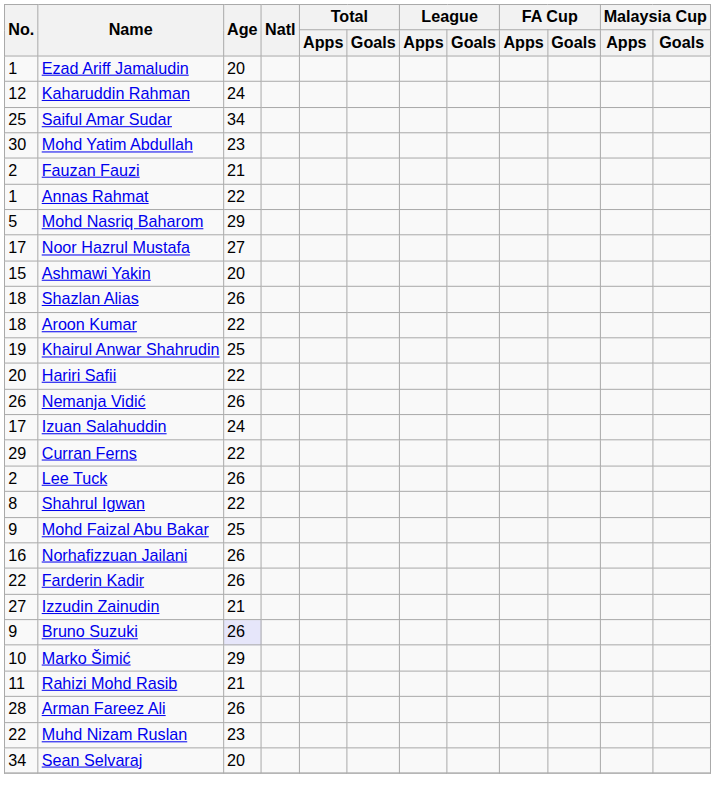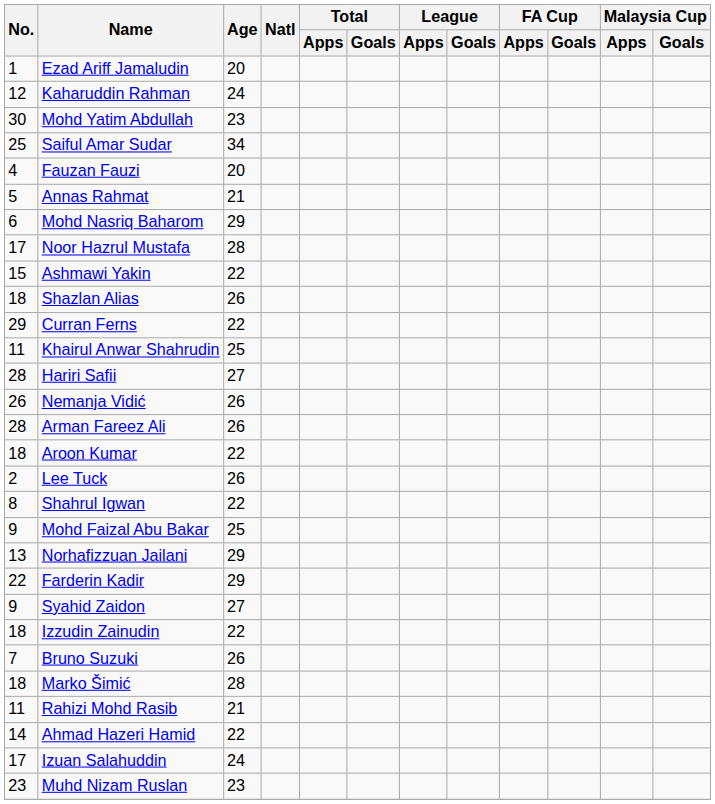 <table class="wikitable sortable">
 <tr>
 <th rowspan="2">No.</th>
 <th rowspan="2">Name</th>
 <th rowspan="2">Age</th>
 <th rowspan="2">Natl</th>
 <th colspan="2">Total</th>
 <th colspan="2">League</th>
 <th colspan="2">FA Cup</th>
 <th colspan="2">Malaysia Cup</th>
 </tr>
 <tr>
 <th>Apps</th>
 <th>Goals</th>
 <th>Apps</th>
 <th>Goals</th>
 <th>Apps</th>
 <th>Goals</th>
 <th>Apps</th>
 <th>Goals</th>
 </tr>
 <tr>
 <td>1</td>
 <td><a href='#'>Ezad Ariff Jamaludin</a></td>
 <td>20</td>
 <td></td>
 <td></td>
 <td></td>
 <td></td>
 <td></td>
 <td></td>
 <td></td>
 <td></td>
 <td></td>
 </tr>
 <tr>
 <td>12</td>
 <td><a href='#'>Kaharuddin Rahman</a></td>
 <td>24</td>
 <td></td>
 <td></td>
 <td></td>
 <td></td>
 <td></td>
 <td></td>
 <td></td>
 <td></td>
 <td></td>
 </tr>
 <tr>
+<td>30</td>
+<td><a href='#'>Mohd Yatim Abdullah</a></td>
+<td>23</td>
+<td></td>
+<td></td>
+<td></td>
+<td></td>
+<td></td>
+<td></td>
+<td></td>
+<td></td>
+<td></td>
+</tr>
+<tr>
 <td>25</td>
 <td><a href='#'>Saiful Amar Sudar</a></td>
 <td>34</td>
 <td></td>
 <td></td>
 <td></td>
 <td></td>
 <td></td>
 <td></td>
 <td></td>
 <td></td>
 <td></td>
 </tr>
 <tr>
-<td>30</td>
-<td><a href='#'>Mohd Yatim Abdullah</a></td>
-<td>23</td>
+<td>4</td>
+<td><a href='#'>Fauzan Fauzi</a></td>
+<td>20</td>
 <td></td>
 <td></td>
 <td></td>
 <td></td>
 <td></td>
 <td></td>
 <td></td>
 <td></td>
 <td></td>
 </tr>
 <tr>
-<td>2</td>
-<td><a href='#'>Fauzan Fauzi</a></td>
+<td>5</td>
+<td><a href='#'>Annas Rahmat</a></td>
 <td>21</td>
 <td></td>
 <td></td>
 <td></td>
 <td></td>
 <td></td>
 <td></td>
 <td></td>
 <td></td>
 <td></td>
 </tr>
 <tr>
-<td>1</td>
-<td><a href='#'>Annas Rahmat</a></td>
-<td>22</td>
-<td></td>
-<td></td>
-<td></td>
-<td></td>
-<td></td>
-<td></td>
-<td></td>
-<td></td>
-<td></td>
-</tr>
-<tr>
-<td>5</td>
+<td>6</td>
 <td><a href='#'>Mohd Nasriq Baharom</a></td>
 <td>29</td>
 <td></td>
 <td></td>
 <td></td>
 <td></td>
 <td></td>
 <td></td>
 <td></td>
 <td></td>
 <td></td>
 </tr>
 <tr>
 <td>17</td>
 <td><a href='#'>Noor Hazrul Mustafa</a></td>
-<td>27</td>
+<td>28</td>
 <td></td>
 <td></td>
 <td></td>
 <td></td>
 <td></td>
 <td></td>
 <td></td>
 <td></td>
 <td></td>
 </tr>
 <tr>
 <td>15</td>
 <td><a href='#'>Ashmawi Yakin</a></td>
-<td>20</td>
+<td>22</td>
 <td></td>
 <td></td>
 <td></td>
 <td></td>
 <td></td>
 <td></td>
 <td></td>
 <td></td>
 <td></td>
 </tr>
 <tr>
 <td>18</td>
 <td><a href='#'>Shazlan Alias</a></td>
 <td>26</td>
 <td></td>
 <td></td>
 <td></td>
 <td></td>
 <td></td>
 <td></td>
 <td></td>
 <td></td>
 <td></td>
 </tr>
 <tr>
-<td>18</td>
-<td><a href='#'>Aroon Kumar</a></td>
+<td>29</td>
+<td><a href='#'>Curran Ferns</a></td>
 <td>22</td>
 <td></td>
 <td></td>
 <td></td>
 <td></td>
 <td></td>
 <td></td>
 <td></td>
 <td></td>
 <td></td>
 </tr>
 <tr>
-<td>19</td>
+<td>11</td>
 <td><a href='#'>Khairul Anwar Shahrudin</a></td>
 <td>25</td>
 <td></td>
 <td></td>
 <td></td>
 <td></td>
 <td></td>
 <td></td>
 <td></td>
 <td></td>
 <td></td>
 </tr>
 <tr>
-<td>20</td>
+<td>28</td>
 <td><a href='#'>Hariri Safii</a></td>
-<td>22</td>
+<td>27</td>
 <td></td>
 <td></td>
 <td></td>
 <td></td>
 <td></td>
 <td></td>
 <td></td>
 <td></td>
 <td></td>
 </tr>
 <tr>
 <td>26</td>
 <td><a href='#'>Nemanja Vidić</a></td>
 <td>26</td>
 <td></td>
 <td></td>
 <td></td>
 <td></td>
 <td></td>
 <td></td>
 <td></td>
 <td></td>
 <td></td>
 </tr>
 <tr>
-<td>17</td>
-<td><a href='#'>Izuan Salahuddin</a></td>
-<td>24</td>
+<td>28</td>
+<td><a href='#'>Arman Fareez Ali</a></td>
+<td>26</td>
 <td></td>
 <td></td>
 <td></td>
 <td></td>
 <td></td>
 <td></td>
 <td></td>
 <td></td>
 <td></td>
 </tr>
 <tr>
-<td>29</td>
-<td><a href='#'>Curran Ferns</a></td>
+<td>18</td>
+<td><a href='#'>Aroon Kumar</a></td>
 <td>22</td>
 <td></td>
 <td></td>
 <td></td>
 <td></td>
 <td></td>
 <td></td>
 <td></td>
 <td></td>
 <td></td>
 </tr>
 <tr>
 <td>2</td>
 <td><a href='#'>Lee Tuck</a></td>
 <td>26</td>
 <td></td>
 <td></td>
 <td></td>
 <td></td>
 <td></td>
 <td></td>
 <td></td>
 <td></td>
 <td></td>
 </tr>
 <tr>
 <td>8</td>
 <td><a href='#'>Shahrul Igwan</a></td>
 <td>22</td>
 <td></td>
 <td></td>
 <td></td>
 <td></td>
 <td></td>
 <td></td>
 <td></td>
 <td></td>
 <td></td>
 </tr>
 <tr>
 <td>9</td>
 <td><a href='#'>Mohd Faizal Abu Bakar</a></td>
 <td>25</td>
 <td></td>
 <td></td>
 <td></td>
 <td></td>
 <td></td>
 <td></td>
 <td></td>
 <td></td>
 <td></td>
 </tr>
 <tr>
-<td>16</td>
+<td>13</td>
 <td><a href='#'>Norhafizzuan Jailani</a></td>
-<td>26</td>
+<td>29</td>
 <td></td>
 <td></td>
 <td></td>
 <td></td>
 <td></td>
 <td></td>
 <td></td>
 <td></td>
 <td></td>
 </tr>
 <tr>
 <td>22</td>
 <td><a href='#'>Farderin Kadir</a></td>
+<td>29</td>
+<td></td>
+<td></td>
+<td></td>
+<td></td>
+<td></td>
+<td></td>
+<td></td>
+<td></td>
+<td></td>
+</tr>
+<tr>
+<td>9</td>
+<td><a href='#'>Syahid Zaidon</a></td>
+<td>27</td>
+<td></td>
+<td></td>
+<td></td>
+<td></td>
+<td></td>
+<td></td>
+<td></td>
+<td></td>
+<td></td>
+</tr>
+<tr>
+<td>18</td>
+<td><a href='#'>Izzudin Zainudin</a></td>
+<td>22</td>
+<td></td>
+<td></td>
+<td></td>
+<td></td>
+<td></td>
+<td></td>
+<td></td>
+<td></td>
+<td></td>
+</tr>
+<tr>
+<td>7</td>
+<td><a href='#'>Bruno Suzuki</a></td>
 <td>26</td>
 <td></td>
 <td></td>
 <td></td>
 <td></td>
 <td></td>
 <td></td>
 <td></td>
 <td></td>
 <td></td>
 </tr>
 <tr>
-<td>27</td>
-<td><a href='#'>Izzudin Zainudin</a></td>
-<td>21</td>
-<td></td>
-<td></td>
-<td></td>
-<td></td>
-<td></td>
-<td></td>
-<td></td>
-<td></td>
-<td></td>
-</tr>
-<tr>
-<td>9</td>
-<td><a href='#'>Bruno Suzuki</a></td>
-<td style="background: lavender;">26</td>
-<td></td>
-<td></td>
-<td></td>
-<td></td>
-<td></td>
-<td></td>
-<td></td>
-<td></td>
-<td></td>
-</tr>
-<tr>
-<td>10</td>
+<td>18</td>
 <td><a href='#'>Marko Šimić</a></td>
-<td>29</td>
+<td>28</td>
 <td></td>
 <td></td>
 <td></td>
 <td></td>
 <td></td>
 <td></td>
 <td></td>
 <td></td>
 <td></td>
 </tr>
 <tr>
 <td>11</td>
 <td><a href='#'>Rahizi Mohd Rasib</a></td>
 <td>21</td>
 <td></td>
 <td></td>
 <td></td>
 <td></td>
 <td></td>
 <td></td>
 <td></td>
 <td></td>
 <td></td>
 </tr>
 <tr>
-<td>28</td>
-<td><a href='#'>Arman Fareez Ali</a></td>
-<td>26</td>
+<td>14</td>
+<td><a href='#'>Ahmad Hazeri Hamid</a></td>
+<td>22</td>
 <td></td>
 <td></td>
 <td></td>
 <td></td>
 <td></td>
 <td></td>
 <td></td>
 <td></td>
 <td></td>
 </tr>
 <tr>
-<td>22</td>
+<td>17</td>
+<td><a href='#'>Izuan Salahuddin</a></td>
+<td>24</td>
+<td></td>
+<td></td>
+<td></td>
+<td></td>
+<td></td>
+<td></td>
+<td></td>
+<td></td>
+<td></td>
+</tr>
+<tr>
+<td>23</td>
 <td><a href='#'>Muhd Nizam Ruslan</a></td>
 <td>23</td>
 <td></td>
 <td></td>
 <td></td>
 <td></td>
 <td></td>
 <td></td>
 <td></td>
 <td></td>
 <td></td>
 </tr>
 <tr>
-<td>34</td>
-<td><a href='#'>Sean Selvaraj</a></td>
-<td>20</td>
-<td></td>
-<td></td>
-<td></td>
-<td></td>
-<td></td>
-<td></td>
-<td></td>
-<td></td>
-<td></td>
-</tr>
-<tr>
 </tr>
 </table>
